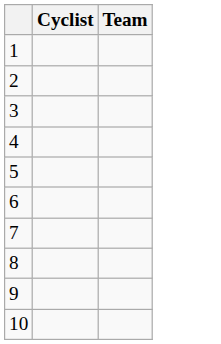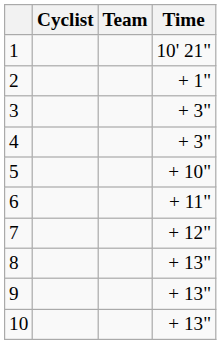 <table class="wikitable">
 <tr>
 <th></th>
 <th>Cyclist</th>
 <th>Team</th>
+<th>Time</th>
 </tr>
 <tr>
 <td>1</td>
 <td>  </td>
 <td></td>
+<td align="right">10' 21"</td>
 </tr>
 <tr>
 <td>2</td>
 <td> </td>
 <td></td>
+<td align="right">+ 1"</td>
 </tr>
 <tr>
 <td>3</td>
 <td></td>
 <td></td>
+<td align="right">+ 3"</td>
 </tr>
 <tr>
 <td>4</td>
 <td> </td>
 <td></td>
+<td align="right">+ 3"</td>
 </tr>
 <tr>
 <td>5</td>
 <td></td>
 <td></td>
+<td align="right">+ 10"</td>
 </tr>
 <tr>
 <td>6</td>
 <td></td>
 <td></td>
+<td align="right">+ 11"</td>
 </tr>
 <tr>
 <td>7</td>
 <td></td>
 <td></td>
+<td align="right">+ 12"</td>
 </tr>
 <tr>
 <td>8</td>
 <td> </td>
 <td></td>
+<td align="right">+ 13"</td>
 </tr>
 <tr>
 <td>9</td>
 <td></td>
 <td></td>
+<td align="right">+ 13"</td>
 </tr>
 <tr>
 <td>10</td>
 <td></td>
 <td></td>
+<td align="right">+ 13"</td>
 </tr>
 </table>
